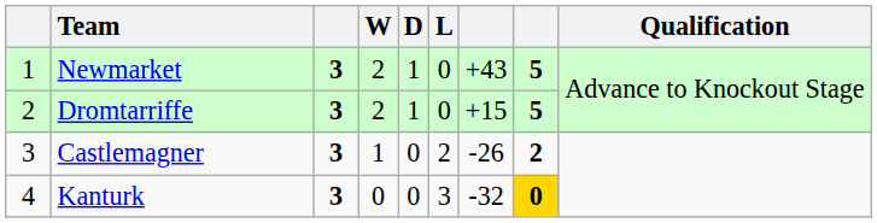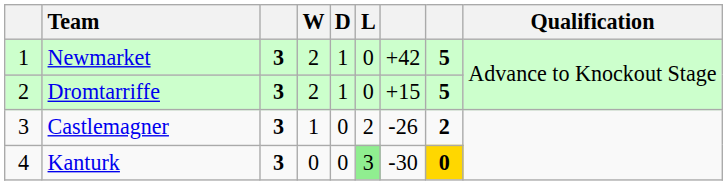 <table class="wikitable" style="text-align:center">
 <tr>
 <th width="20"></th>
 <th width="150" style="text-align:left;">Team</th>
 <th width="20"></th>
 <th>W</th>
 <th>D</th>
 <th>L</th>
 <th width="20"></th>
 <th width="20"></th>
 <th>Qualification</th>
 </tr>
 <tr style="background:#ccffcc">
 <td>1</td>
 <td align="left"> <a href='#'>Newmarket</a></td>
 <td><strong>3</strong></td>
 <td>2</td>
 <td>1</td>
 <td>0</td>
-<td>+43</td>
+<td>+42</td>
 <td><strong>5</strong></td>
 <td rowspan="2">Advance to Knockout Stage</td>
 </tr>
 <tr style="background:#ccffcc">
 <td>2</td>
 <td align="left"> <a href='#'>Dromtarriffe</a></td>
 <td><strong>3</strong></td>
 <td>2</td>
 <td>1</td>
 <td>0</td>
 <td>+15</td>
 <td><strong>5</strong></td>
 </tr>
 <tr>
 <td>3</td>
 <td align="left"> <a href='#'>Castlemagner</a></td>
 <td><strong>3</strong></td>
 <td>1</td>
 <td>0</td>
 <td>2</td>
 <td>-26</td>
 <td><strong>2</strong></td>
 <td rowspan="2"></td>
 </tr>
 <tr>
 <td>4</td>
 <td align="left"> <a href='#'>Kanturk</a></td>
 <td><strong>3</strong></td>
 <td>0</td>
 <td>0</td>
-<td>3</td>
-<td>-32</td>
+<td style="background: lightgreen;">3</td>
+<td>-30</td>
 <td style="background: gold;"><strong>0</strong></td>
 </tr>
 </table>
